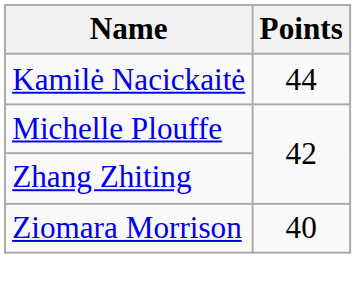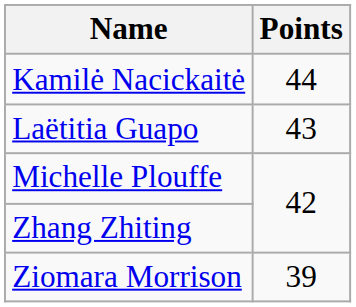 <table class=wikitable>
 <tr>
 <th>Name</th>
 <th>Points</th>
 </tr>
 <tr>
 <td> <a href='#'>Kamilė Nacickaitė</a></td>
 <td align=center>44</td>
 </tr>
 <tr>
+<td> <a href='#'>Laëtitia Guapo</a></td>
+<td align=center>43</td>
+</tr>
+<tr>
 <td> <a href='#'>Michelle Plouffe</a></td>
 <td align=center rowspan=2>42</td>
 </tr>
 <tr>
 <td> <a href='#'>Zhang Zhiting</a></td>
 </tr>
 <tr>
 <td> <a href='#'>Ziomara Morrison</a></td>
-<td align=center>40</td>
+<td align=center>39</td>
 </tr>
 </table>
